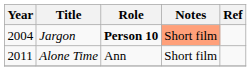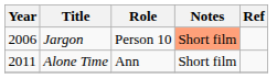 <table class="wikitable">
 <tr>
 <th scope="col">Year</th>
 <th scope="col">Title</th>
 <th scope="col">Role</th>
 <th scope="col">Notes</th>
 <th class="unsortable">Ref</th>
 </tr>
 <tr>
-<td>2004</td>
+<td>2006</td>
 <td><em>Jargon</em></td>
-<td><strong>Person 10</strong></td>
+<td>Person 10</td>
 <td style="background: lightsalmon;">Short film</td>
 <td></td>
 </tr>
 <tr>
 <td>2011</td>
 <td><em>Alone Time</em></td>
 <td>Ann</td>
 <td>Short film</td>
 <td></td>
 </tr>
 <tr>
 </tr>
 </table>
